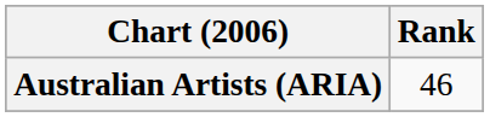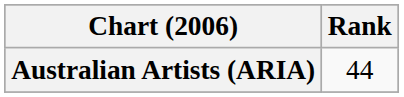 <table class="wikitable plainrowheaders" style="text-align:center;">
 <tr>
 <th scope="col">Chart (2006)</th>
 <th scope="col">Rank</th>
 </tr>
 <tr>
 <th scope="row">Australian Artists (ARIA)</th>
-<td>46</td>
+<td>44</td>
 </tr>
 </table>
